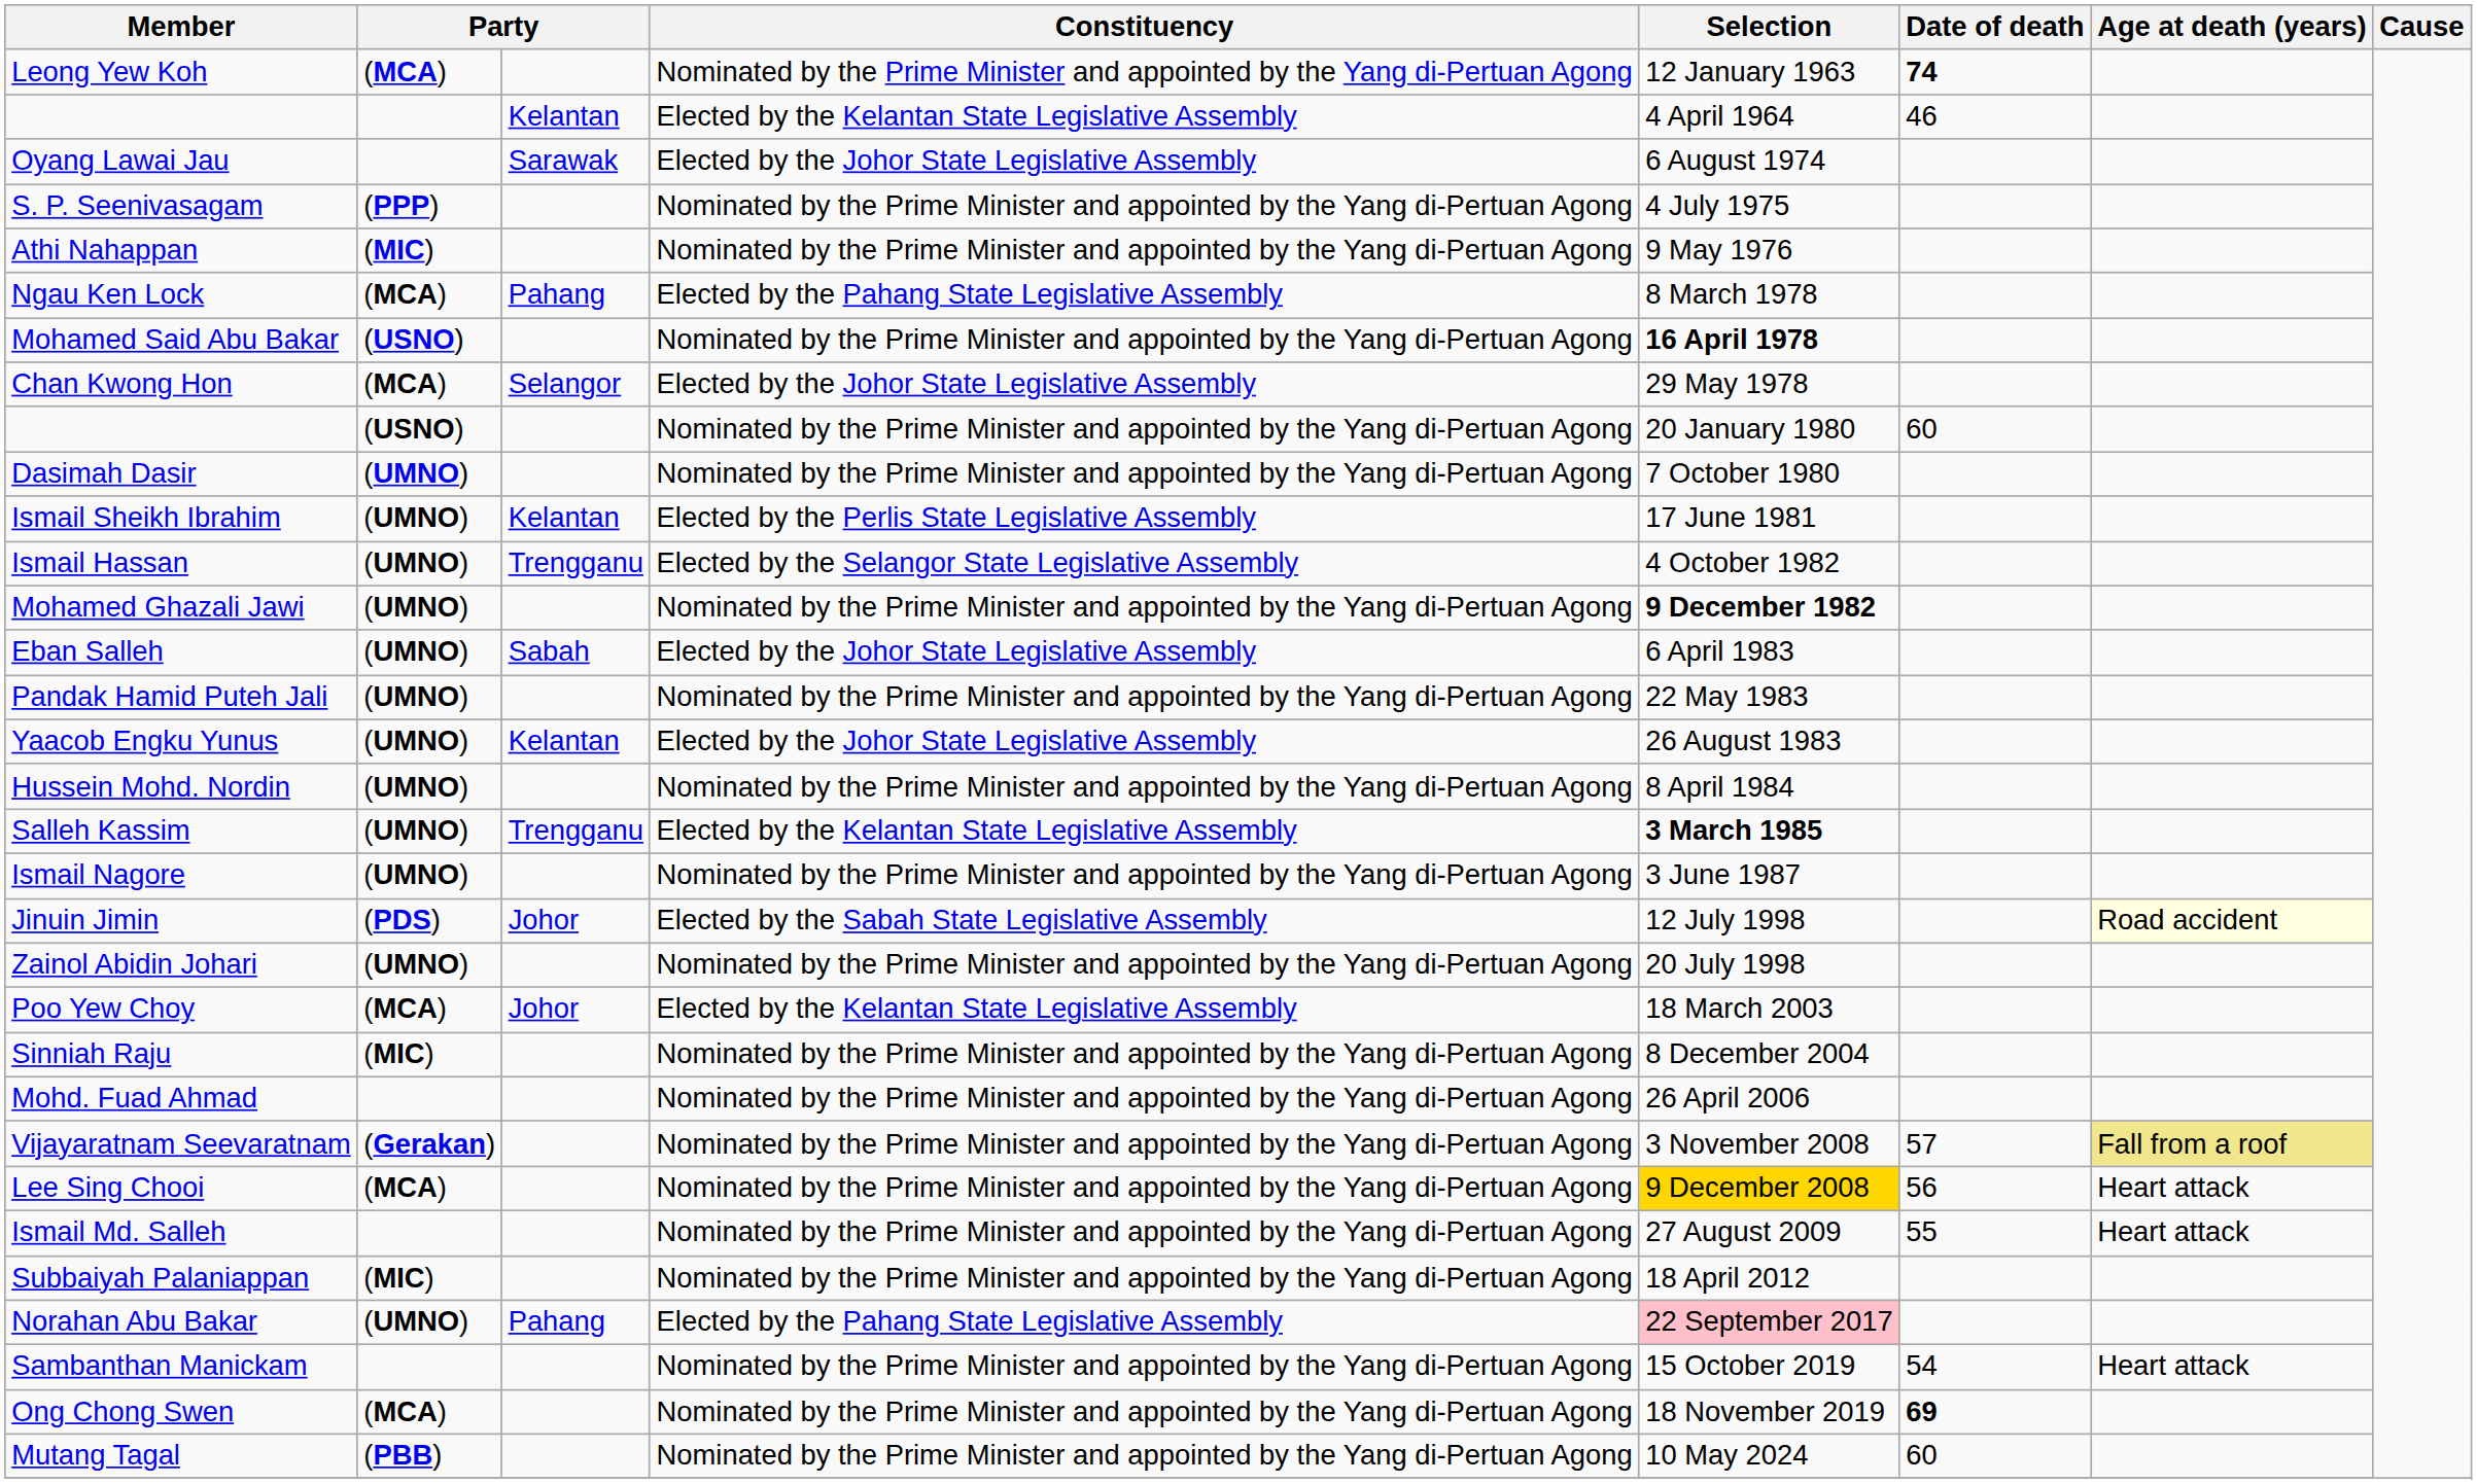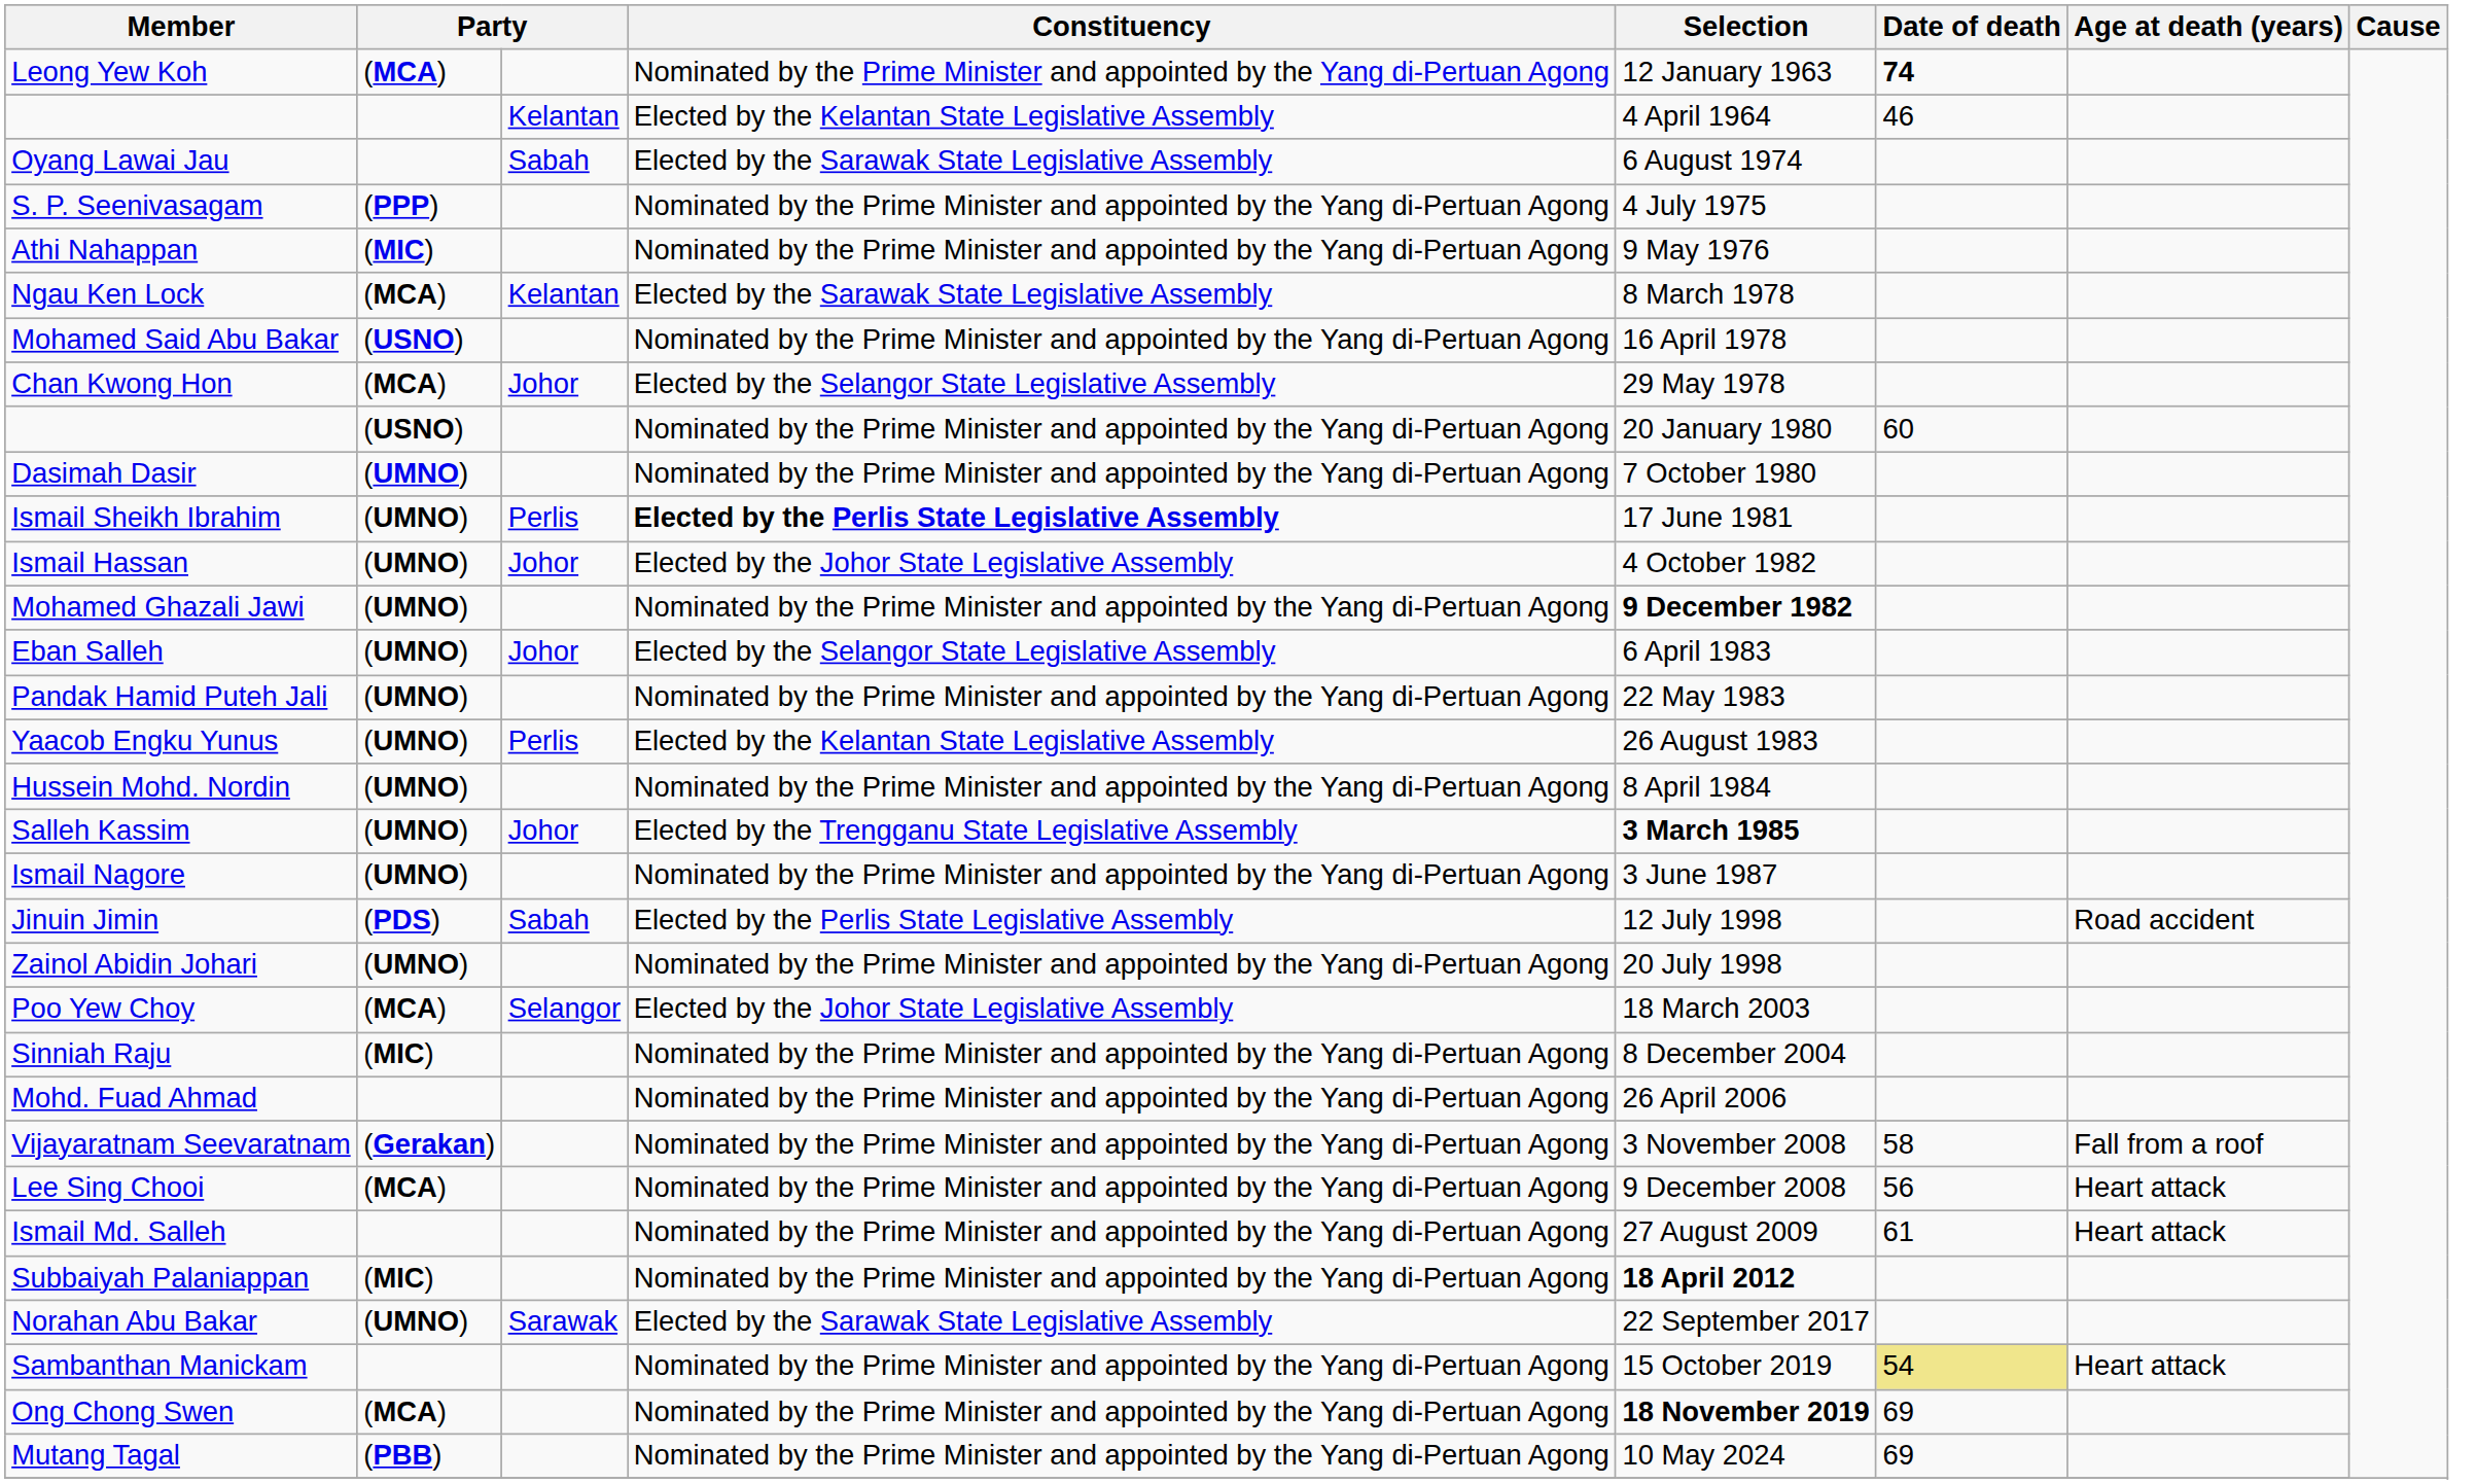 <table class="wikitable sortable">
 <tr>
 <th>Member</th>
 <th colspan=2>Party</th>
 <th>Constituency</th>
 <th>Selection</th>
 <th>Date of death</th>
 <th>Age at death (years)</th>
 <th>Cause</th>
 </tr>
 <tr>
 <td><a href='#'>Leong Yew Koh</a></td>
 <td> (<strong><a href='#'>MCA</a></strong>)</td>
 <td></td>
 <td>Nominated by the <a href='#'>Prime Minister</a> and appointed by the <a href='#'>Yang di-Pertuan Agong</a></td>
 <td>12 January 1963</td>
 <td><strong>74</strong></td>
 <td></td>
 </tr>
 <tr>
 <td></td>
 <td></td>
 <td><a href='#'>Kelantan</a></td>
 <td>Elected by the <a href='#'>Kelantan State Legislative Assembly</a></td>
 <td>4 April 1964</td>
 <td>46</td>
 <td></td>
 </tr>
 <tr>
 <td><a href='#'>Oyang Lawai Jau</a></td>
 <td></td>
-<td><a href='#'>Sarawak</a></td>
-<td>Elected by the <a href='#'>Johor State Legislative Assembly</a></td>
+<td><a href='#'>Sabah</a></td>
+<td>Elected by the <a href='#'>Sarawak State Legislative Assembly</a></td>
 <td>6 August 1974</td>
 <td></td>
 <td></td>
 </tr>
 <tr>
 <td><a href='#'>S. P. Seenivasagam</a></td>
 <td> (<strong><a href='#'>PPP</a></strong>)</td>
 <td></td>
 <td>Nominated by the Prime Minister and appointed by the Yang di-Pertuan Agong</td>
 <td>4 July 1975</td>
 <td></td>
 <td></td>
 </tr>
 <tr>
 <td><a href='#'>Athi Nahappan</a></td>
 <td> (<strong><a href='#'>MIC</a></strong>)</td>
 <td></td>
 <td>Nominated by the Prime Minister and appointed by the Yang di-Pertuan Agong</td>
 <td>9 May 1976</td>
 <td></td>
 <td></td>
 </tr>
 <tr>
 <td><a href='#'>Ngau Ken Lock</a></td>
 <td> (<strong>MCA</strong>)</td>
-<td><a href='#'>Pahang</a></td>
-<td>Elected by the <a href='#'>Pahang State Legislative Assembly</a></td>
+<td><a href='#'>Kelantan</a></td>
+<td>Elected by the <a href='#'>Sarawak State Legislative Assembly</a></td>
 <td>8 March 1978</td>
 <td></td>
 <td></td>
 </tr>
 <tr>
 <td><a href='#'>Mohamed Said Abu Bakar</a></td>
 <td> (<strong><a href='#'>USNO</a></strong>)</td>
 <td></td>
 <td>Nominated by the Prime Minister and appointed by the Yang di-Pertuan Agong</td>
-<td><strong>16 April 1978</strong></td>
+<td>16 April 1978</td>
 <td></td>
 <td></td>
 </tr>
 <tr>
 <td><a href='#'>Chan Kwong Hon</a></td>
 <td> (<strong>MCA</strong>)</td>
-<td><a href='#'>Selangor</a></td>
-<td>Elected by the <a href='#'>Johor State Legislative Assembly</a></td>
+<td><a href='#'>Johor</a></td>
+<td>Elected by the <a href='#'>Selangor State Legislative Assembly</a></td>
 <td>29 May 1978</td>
 <td></td>
 <td></td>
 </tr>
 <tr>
 <td></td>
 <td> (<strong>USNO</strong>)</td>
 <td></td>
 <td>Nominated by the Prime Minister and appointed by the Yang di-Pertuan Agong</td>
 <td>20 January 1980</td>
 <td>60</td>
 <td></td>
 </tr>
 <tr>
 <td><a href='#'>Dasimah Dasir</a></td>
 <td> (<strong><a href='#'>UMNO</a></strong>)</td>
 <td></td>
 <td>Nominated by the Prime Minister and appointed by the Yang di-Pertuan Agong</td>
 <td>7 October 1980</td>
 <td></td>
 <td></td>
 </tr>
 <tr>
 <td><a href='#'>Ismail Sheikh Ibrahim</a></td>
 <td> (<strong>UMNO</strong>)</td>
-<td><a href='#'>Kelantan</a></td>
-<td>Elected by the <a href='#'>Perlis State Legislative Assembly</a></td>
+<td><a href='#'>Perlis</a></td>
+<td><strong>Elected by the <a href='#'>Perlis State Legislative Assembly</a></strong></td>
 <td>17 June 1981</td>
 <td></td>
 <td></td>
 </tr>
 <tr>
 <td><a href='#'>Ismail Hassan</a></td>
 <td> (<strong>UMNO</strong>)</td>
-<td><a href='#'>Trengganu</a></td>
-<td>Elected by the <a href='#'>Selangor State Legislative Assembly</a></td>
+<td><a href='#'>Johor</a></td>
+<td>Elected by the <a href='#'>Johor State Legislative Assembly</a></td>
 <td>4 October 1982</td>
 <td></td>
 <td></td>
 </tr>
 <tr>
 <td><a href='#'>Mohamed Ghazali Jawi</a></td>
 <td> (<strong>UMNO</strong>)</td>
 <td></td>
 <td>Nominated by the Prime Minister and appointed by the Yang di-Pertuan Agong</td>
 <td><strong>9 December 1982</strong></td>
 <td></td>
 <td></td>
 </tr>
 <tr>
 <td><a href='#'>Eban Salleh</a></td>
 <td> (<strong>UMNO</strong>)</td>
-<td><a href='#'>Sabah</a></td>
-<td>Elected by the <a href='#'>Johor State Legislative Assembly</a></td>
+<td><a href='#'>Johor</a></td>
+<td>Elected by the <a href='#'>Selangor State Legislative Assembly</a></td>
 <td>6 April 1983</td>
 <td></td>
 <td></td>
 </tr>
 <tr>
 <td><a href='#'>Pandak Hamid Puteh Jali</a></td>
 <td> (<strong>UMNO</strong>)</td>
 <td></td>
 <td>Nominated by the Prime Minister and appointed by the Yang di-Pertuan Agong</td>
 <td>22 May 1983</td>
 <td></td>
 <td></td>
 </tr>
 <tr>
 <td><a href='#'>Yaacob Engku Yunus</a></td>
 <td> (<strong>UMNO</strong>)</td>
-<td><a href='#'>Kelantan</a></td>
-<td>Elected by the <a href='#'>Johor State Legislative Assembly</a></td>
+<td><a href='#'>Perlis</a></td>
+<td>Elected by the <a href='#'>Kelantan State Legislative Assembly</a></td>
 <td>26 August 1983</td>
 <td></td>
 <td></td>
 </tr>
 <tr>
 <td><a href='#'>Hussein Mohd. Nordin</a></td>
 <td> (<strong>UMNO</strong>)</td>
 <td></td>
 <td>Nominated by the Prime Minister and appointed by the Yang di-Pertuan Agong</td>
 <td>8 April 1984</td>
 <td></td>
 <td></td>
 </tr>
 <tr>
 <td><a href='#'>Salleh Kassim</a></td>
 <td> (<strong>UMNO</strong>)</td>
-<td><a href='#'>Trengganu</a></td>
-<td>Elected by the <a href='#'>Kelantan State Legislative Assembly</a></td>
+<td><a href='#'>Johor</a></td>
+<td>Elected by the <a href='#'>Trengganu State Legislative Assembly</a></td>
 <td><strong>3 March 1985</strong></td>
 <td></td>
 <td></td>
 </tr>
 <tr>
 <td><a href='#'>Ismail Nagore</a></td>
 <td> (<strong>UMNO</strong>)</td>
 <td></td>
 <td>Nominated by the Prime Minister and appointed by the Yang di-Pertuan Agong</td>
 <td>3 June 1987</td>
 <td></td>
 <td></td>
 </tr>
 <tr>
 <td><a href='#'>Jinuin Jimin</a></td>
 <td> (<strong><a href='#'>PDS</a></strong>)</td>
-<td><a href='#'>Johor</a></td>
-<td>Elected by the <a href='#'>Sabah State Legislative Assembly</a></td>
+<td><a href='#'>Sabah</a></td>
+<td>Elected by the <a href='#'>Perlis State Legislative Assembly</a></td>
 <td>12 July 1998</td>
 <td></td>
-<td style="background: lightyellow;">Road accident</td>
+<td>Road accident</td>
 </tr>
 <tr>
 <td><a href='#'>Zainol Abidin Johari</a></td>
 <td> (<strong>UMNO</strong>)</td>
 <td></td>
 <td>Nominated by the Prime Minister and appointed by the Yang di-Pertuan Agong</td>
 <td>20 July 1998</td>
 <td></td>
 <td></td>
 </tr>
 <tr>
 <td><a href='#'>Poo Yew Choy</a></td>
 <td> (<strong>MCA</strong>)</td>
-<td><a href='#'>Johor</a></td>
-<td>Elected by the <a href='#'>Kelantan State Legislative Assembly</a></td>
+<td><a href='#'>Selangor</a></td>
+<td>Elected by the <a href='#'>Johor State Legislative Assembly</a></td>
 <td>18 March 2003</td>
 <td></td>
 <td></td>
 </tr>
 <tr>
 <td><a href='#'>Sinniah Raju</a></td>
 <td> (<strong>MIC</strong>)</td>
 <td></td>
 <td>Nominated by the Prime Minister and appointed by the Yang di-Pertuan Agong</td>
 <td>8 December 2004</td>
 <td></td>
 <td></td>
 </tr>
 <tr>
 <td><a href='#'>Mohd. Fuad Ahmad</a></td>
 <td></td>
 <td></td>
 <td>Nominated by the Prime Minister and appointed by the Yang di-Pertuan Agong</td>
 <td>26 April 2006</td>
 <td></td>
 <td></td>
 </tr>
 <tr>
 <td><a href='#'>Vijayaratnam Seevaratnam</a></td>
 <td> (<strong><a href='#'>Gerakan</a></strong>)</td>
 <td></td>
 <td>Nominated by the Prime Minister and appointed by the Yang di-Pertuan Agong</td>
 <td>3 November 2008</td>
-<td>57</td>
-<td style="background: khaki;">Fall from a roof</td>
+<td>58</td>
+<td>Fall from a roof</td>
 </tr>
 <tr>
 <td><a href='#'>Lee Sing Chooi</a></td>
 <td> (<strong>MCA</strong>)</td>
 <td></td>
 <td>Nominated by the Prime Minister and appointed by the Yang di-Pertuan Agong</td>
-<td style="background: gold;">9 December 2008</td>
+<td>9 December 2008</td>
 <td>56</td>
 <td>Heart attack</td>
 </tr>
 <tr>
 <td><a href='#'>Ismail Md. Salleh</a></td>
 <td></td>
 <td></td>
 <td>Nominated by the Prime Minister and appointed by the Yang di-Pertuan Agong</td>
 <td>27 August 2009</td>
-<td>55</td>
+<td>61</td>
 <td>Heart attack</td>
 </tr>
 <tr>
 <td><a href='#'>Subbaiyah Palaniappan</a></td>
 <td> (<strong>MIC</strong>)</td>
 <td></td>
 <td>Nominated by the Prime Minister and appointed by the Yang di-Pertuan Agong</td>
-<td>18 April 2012</td>
+<td><strong>18 April 2012</strong></td>
 <td></td>
 <td></td>
 </tr>
 <tr>
 <td><a href='#'>Norahan Abu Bakar</a></td>
 <td> (<strong>UMNO</strong>)</td>
-<td><a href='#'>Pahang</a></td>
-<td>Elected by the <a href='#'>Pahang State Legislative Assembly</a></td>
-<td style="background: pink;">22 September 2017</td>
+<td><a href='#'>Sarawak</a></td>
+<td>Elected by the <a href='#'>Sarawak State Legislative Assembly</a></td>
+<td>22 September 2017</td>
 <td></td>
 <td></td>
 </tr>
 <tr>
 <td><a href='#'>Sambanthan Manickam</a></td>
 <td></td>
 <td></td>
 <td>Nominated by the Prime Minister and appointed by the Yang di-Pertuan Agong</td>
 <td>15 October 2019</td>
-<td>54</td>
+<td style="background: khaki;">54</td>
 <td>Heart attack</td>
 </tr>
 <tr>
 <td><a href='#'>Ong Chong Swen</a></td>
 <td> (<strong>MCA</strong>)</td>
 <td></td>
 <td>Nominated by the Prime Minister and appointed by the Yang di-Pertuan Agong</td>
-<td>18 November 2019</td>
-<td><strong>69</strong></td>
+<td><strong>18 November 2019</strong></td>
+<td>69</td>
 <td></td>
 </tr>
 <tr>
 <td><a href='#'>Mutang Tagal</a></td>
 <td> (<strong><a href='#'>PBB</a></strong>)</td>
 <td></td>
 <td>Nominated by the Prime Minister and appointed by the Yang di-Pertuan Agong</td>
 <td>10 May 2024</td>
-<td>60</td>
+<td>69</td>
 <td></td>
 </tr>
 <tr>
 </tr>
 </table>
